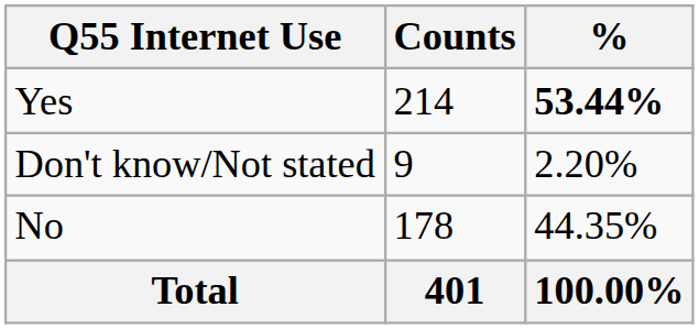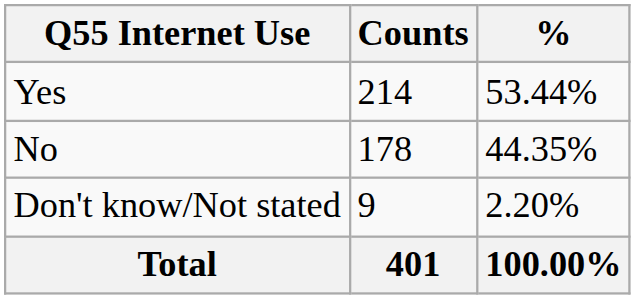 <table class="wikitable sortable">
 <tr>
 <th>Q55 Internet Use</th>
 <th>Counts</th>
 <th>%</th>
 </tr>
 <tr>
 <td>Yes</td>
 <td>214</td>
-<td><strong>53.44%</strong></td>
+<td>53.44%</td>
+</tr>
+<tr>
+<td>No</td>
+<td>178</td>
+<td>44.35%</td>
 </tr>
 <tr>
 <td>Don't know/Not stated</td>
 <td>9</td>
 <td>2.20%</td>
 </tr>
 <tr>
-<td>No</td>
-<td>178</td>
-<td>44.35%</td>
-</tr>
-<tr>
 <th>Total</th>
 <th>401</th>
 <th>100.00%</th>
 </tr>
 </table>
